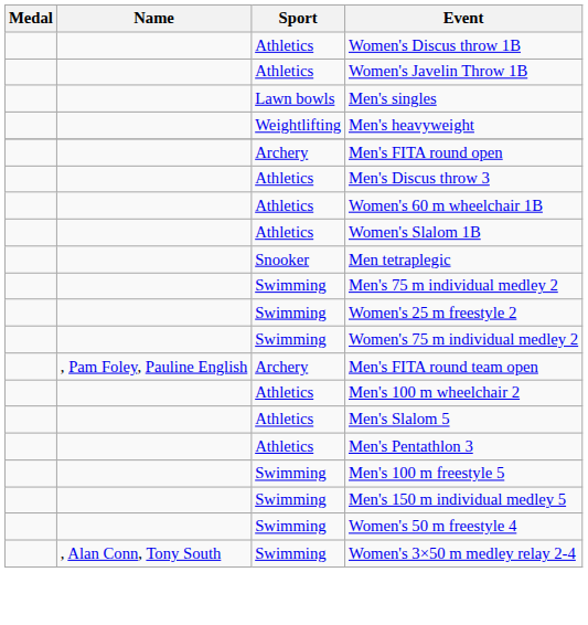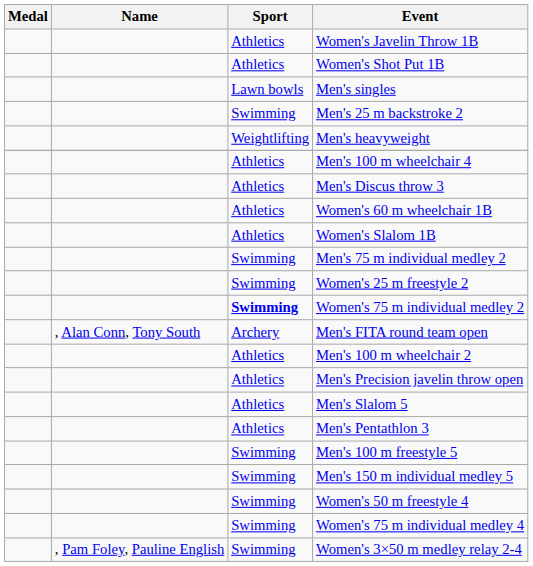 <table class="wikitable sortable" style="font-size:90%">
 <tr>
 <th>Medal</th>
 <th>Name</th>
 <th>Sport</th>
 <th>Event</th>
 </tr>
 <tr>
 <td></td>
 <td></td>
 <td><a href='#'>Athletics</a></td>
-<td><a href='#'>Women's Discus throw 1B</a></td>
+<td><a href='#'>Women's Javelin Throw 1B</a></td>
 </tr>
 <tr>
 <td></td>
 <td></td>
 <td><a href='#'>Athletics</a></td>
-<td><a href='#'>Women's Javelin Throw 1B</a></td>
+<td><a href='#'>Women's Shot Put 1B</a></td>
 </tr>
 <tr>
 <td></td>
 <td></td>
 <td><a href='#'>Lawn bowls</a></td>
 <td><a href='#'>Men's singles</a></td>
+</tr>
+<tr>
+<td></td>
+<td></td>
+<td><a href='#'>Swimming</a></td>
+<td><a href='#'>Men's 25 m backstroke 2</a></td>
 </tr>
 <tr>
 <td></td>
 <td></td>
 <td><a href='#'>Weightlifting</a></td>
 <td><a href='#'>Men's heavyweight</a></td>
 </tr>
 <tr>
 </tr>
 <tr>
 <td></td>
 <td></td>
-<td><a href='#'>Archery</a></td>
-<td><a href='#'>Men's FITA round open</a></td>
+<td><a href='#'>Athletics</a></td>
+<td><a href='#'>Men's 100 m wheelchair 4</a></td>
 </tr>
 <tr>
 <td></td>
 <td></td>
 <td><a href='#'>Athletics</a></td>
 <td><a href='#'>Men's Discus throw 3</a></td>
 </tr>
 <tr>
 <td></td>
 <td></td>
 <td><a href='#'>Athletics</a></td>
 <td><a href='#'>Women's 60 m wheelchair 1B</a></td>
 </tr>
 <tr>
 <td></td>
 <td></td>
 <td><a href='#'>Athletics</a></td>
 <td><a href='#'>Women's Slalom 1B</a></td>
 </tr>
 <tr>
 <td></td>
 <td></td>
-<td><a href='#'>Snooker</a></td>
-<td><a href='#'>Men tetraplegic</a></td>
-</tr>
-<tr>
-<td></td>
-<td></td>
 <td><a href='#'>Swimming</a></td>
 <td><a href='#'>Men's 75 m individual medley 2</a></td>
 </tr>
 <tr>
 <td></td>
 <td></td>
 <td><a href='#'>Swimming</a></td>
 <td><a href='#'>Women's 25 m freestyle 2</a></td>
 </tr>
 <tr>
 <td></td>
 <td></td>
-<td><a href='#'>Swimming</a></td>
+<td><strong><a href='#'>Swimming</a></strong></td>
 <td><a href='#'>Women's 75 m individual medley 2</a></td>
 </tr>
 <tr>
 <td></td>
-<td>, <a href='#'>Pam Foley</a>, <a href='#'>Pauline English</a></td>
+<td>, <a href='#'>Alan Conn</a>, <a href='#'>Tony South</a></td>
 <td><a href='#'>Archery</a></td>
 <td><a href='#'>Men's FITA round team open</a></td>
 </tr>
 <tr>
 <td></td>
 <td></td>
 <td><a href='#'>Athletics</a></td>
 <td><a href='#'>Men's 100 m wheelchair 2</a></td>
+</tr>
+<tr>
+<td></td>
+<td></td>
+<td><a href='#'>Athletics</a></td>
+<td><a href='#'>Men's Precision javelin throw open</a></td>
 </tr>
 <tr>
 <td></td>
 <td></td>
 <td><a href='#'>Athletics</a></td>
 <td><a href='#'>Men's Slalom 5</a></td>
 </tr>
 <tr>
 <td></td>
 <td></td>
 <td><a href='#'>Athletics</a></td>
 <td><a href='#'>Men's Pentathlon 3</a></td>
 </tr>
 <tr>
 <td></td>
 <td></td>
 <td><a href='#'>Swimming</a></td>
 <td><a href='#'>Men's 100 m freestyle 5</a></td>
 </tr>
 <tr>
 <td></td>
 <td></td>
 <td><a href='#'>Swimming</a></td>
 <td><a href='#'>Men's 150 m individual medley 5</a></td>
 </tr>
 <tr>
 <td></td>
 <td></td>
 <td><a href='#'>Swimming</a></td>
 <td><a href='#'>Women's 50 m freestyle 4</a></td>
 </tr>
 <tr>
 <td></td>
-<td>, <a href='#'>Alan Conn</a>, <a href='#'>Tony South</a></td>
+<td></td>
+<td><a href='#'>Swimming</a></td>
+<td><a href='#'>Women's 75 m individual medley 4</a></td>
+</tr>
+<tr>
+<td></td>
+<td>, <a href='#'>Pam Foley</a>, <a href='#'>Pauline English</a></td>
 <td><a href='#'>Swimming</a></td>
 <td><a href='#'>Women's 3×50 m medley relay 2-4</a></td>
 </tr>
 </table>
